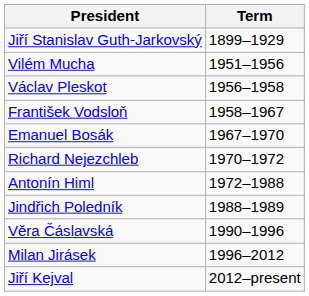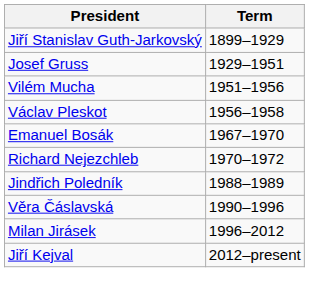 <table class="wikitable">
 <tr>
 <th>President</th>
 <th>Term</th>
 </tr>
 <tr>
 <td><a href='#'>Jiří Stanislav Guth-Jarkovský</a></td>
 <td>1899–1929</td>
 </tr>
 <tr>
+<td><a href='#'>Josef Gruss</a></td>
+<td>1929–1951</td>
+</tr>
+<tr>
 <td><a href='#'>Vilém Mucha</a></td>
 <td>1951–1956</td>
 </tr>
 <tr>
 <td><a href='#'>Václav Pleskot</a></td>
 <td>1956–1958</td>
 </tr>
 <tr>
-<td><a href='#'>František Vodsloň</a></td>
-<td>1958–1967</td>
-</tr>
-<tr>
 <td><a href='#'>Emanuel Bosák</a></td>
 <td>1967–1970</td>
 </tr>
 <tr>
 <td><a href='#'>Richard Nejezchleb</a></td>
 <td>1970–1972</td>
-</tr>
-<tr>
-<td><a href='#'>Antonín Himl</a></td>
-<td>1972–1988</td>
 </tr>
 <tr>
 <td><a href='#'>Jindřich Poledník</a></td>
 <td>1988–1989</td>
 </tr>
 <tr>
 <td><a href='#'>Věra Čáslavská</a></td>
 <td>1990–1996</td>
 </tr>
 <tr>
 <td><a href='#'>Milan Jirásek</a></td>
 <td>1996–2012</td>
 </tr>
 <tr>
 <td><a href='#'>Jiří Kejval</a></td>
 <td>2012–present</td>
 </tr>
 </table>
